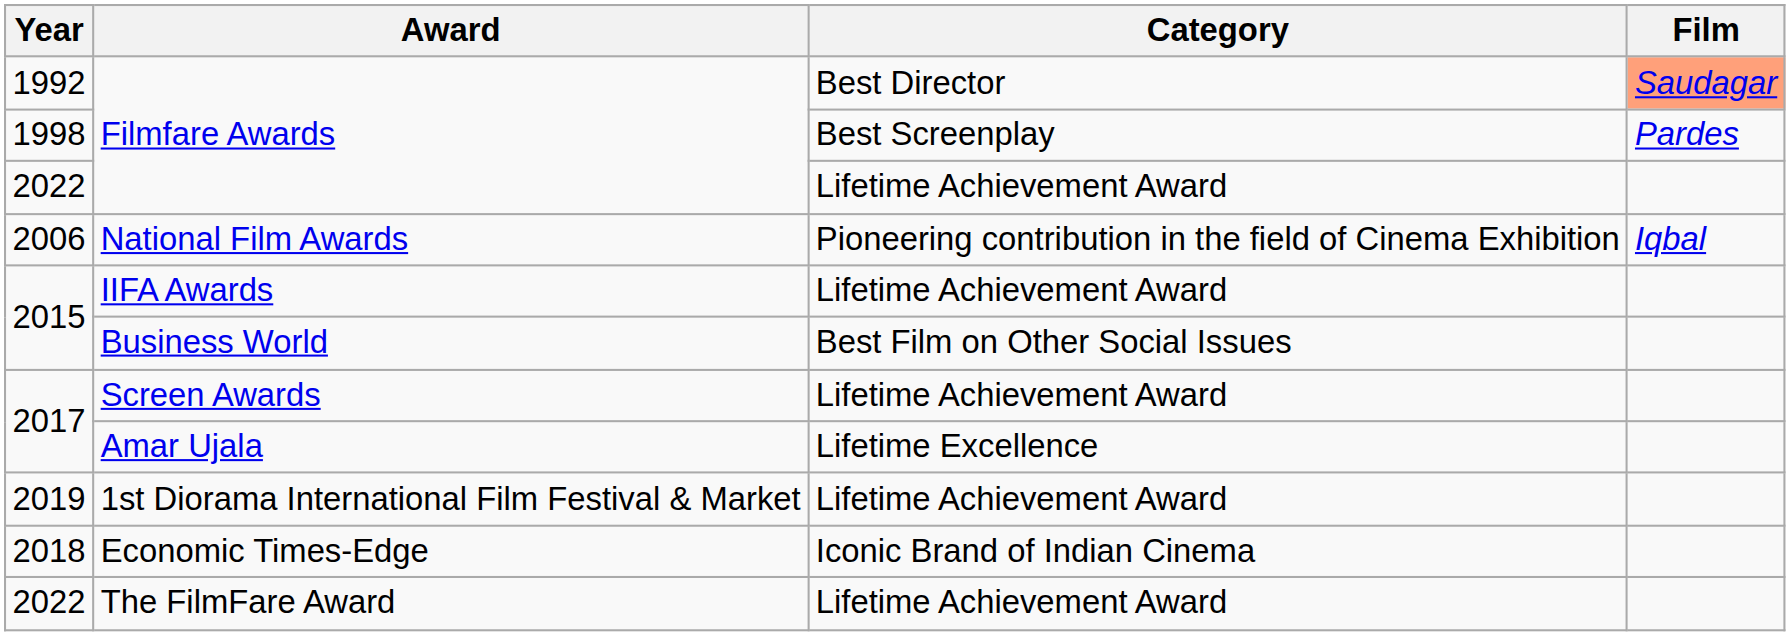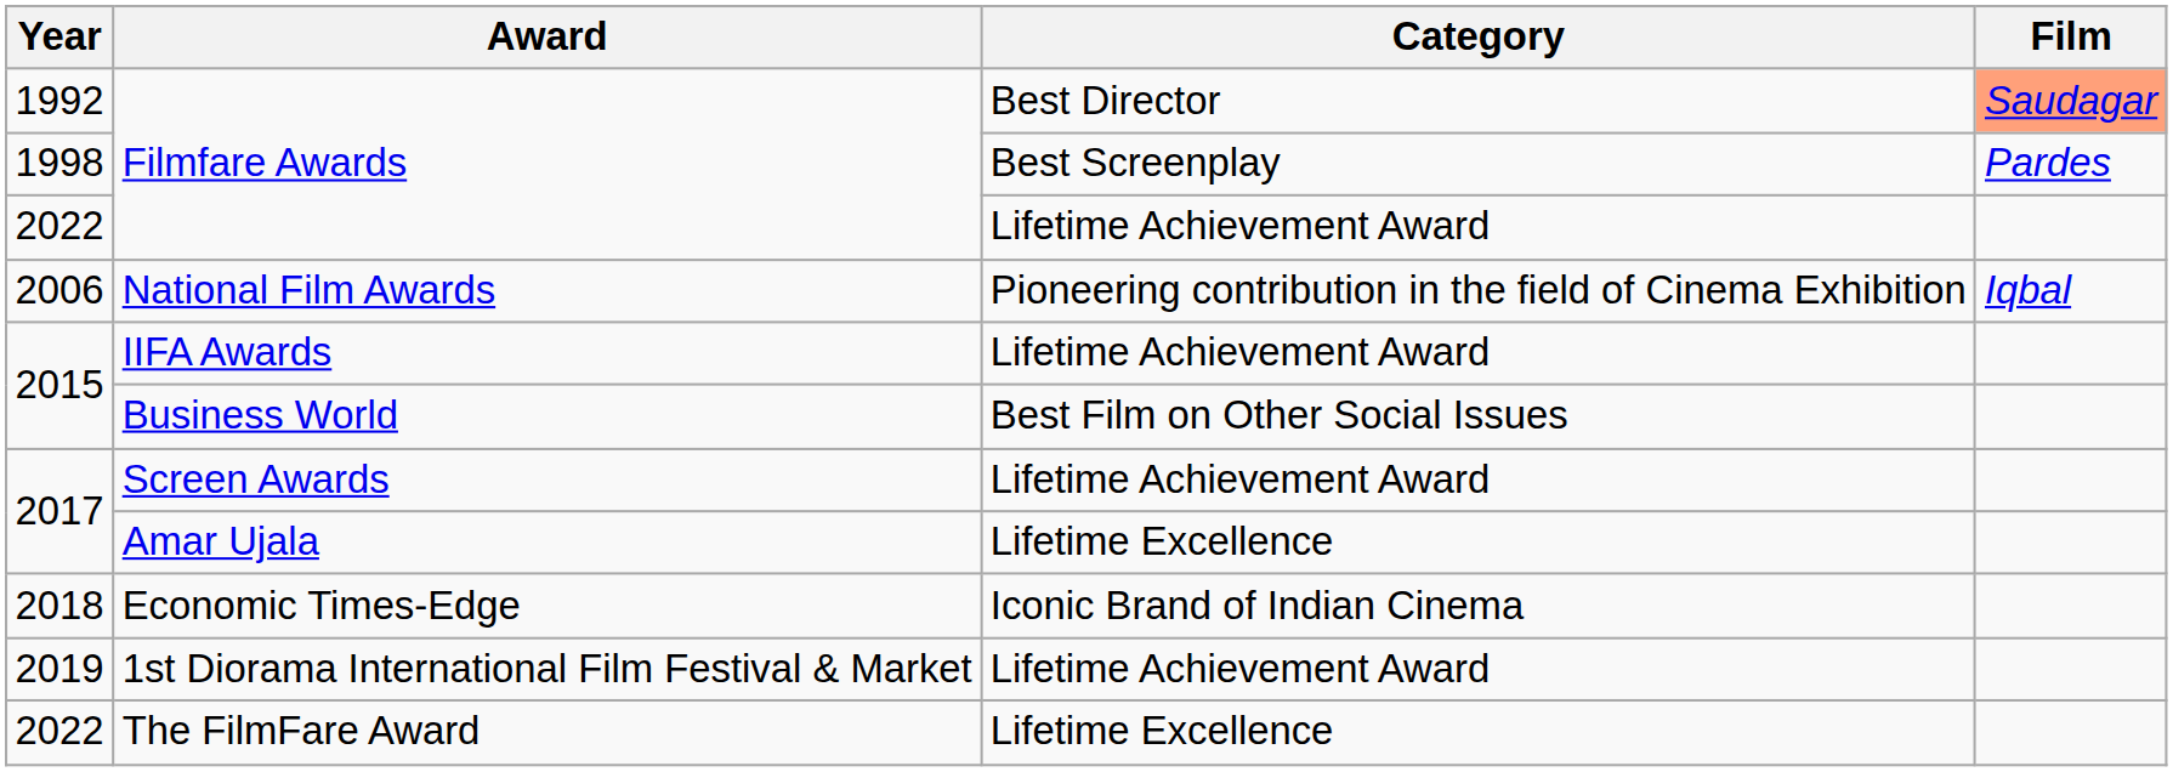 <table class="wikitable">
 <tr>
 <th>Year</th>
 <th>Award</th>
 <th>Category</th>
 <th>Film</th>
 </tr>
 <tr>
 <td>1992</td>
 <td rowspan="3"><a href='#'>Filmfare Awards</a></td>
 <td>Best Director</td>
 <td style="background: lightsalmon;"><a href='#'><em>Saudagar</em></a></td>
 </tr>
 <tr>
 <td>1998</td>
 <td>Best Screenplay</td>
 <td><a href='#'><em>Pardes</em></a></td>
 </tr>
 <tr>
 <td>2022</td>
 <td>Lifetime Achievement Award</td>
 <td></td>
 </tr>
 <tr>
 <td>2006</td>
 <td><a href='#'>National Film Awards</a></td>
 <td>Pioneering contribution in the field of Cinema Exhibition</td>
 <td><a href='#'><em>Iqbal</em></a></td>
 </tr>
 <tr>
 <td rowspan="2">2015</td>
 <td><a href='#'>IIFA Awards</a></td>
 <td>Lifetime Achievement Award</td>
 <td></td>
 </tr>
 <tr>
 <td><a href='#'>Business World</a></td>
 <td>Best Film on Other Social Issues</td>
 <td></td>
 </tr>
 <tr>
 <td rowspan="2">2017</td>
 <td><a href='#'>Screen Awards</a></td>
 <td>Lifetime Achievement Award</td>
 <td></td>
 </tr>
 <tr>
 <td><a href='#'>Amar Ujala</a></td>
 <td>Lifetime Excellence</td>
 <td></td>
 </tr>
 <tr>
+<td>2018</td>
+<td>Economic Times-Edge</td>
+<td>Iconic Brand of Indian Cinema</td>
+<td></td>
+</tr>
+<tr>
 <td>2019</td>
 <td>1st Diorama International Film Festival & Market</td>
 <td>Lifetime Achievement Award</td>
 <td></td>
 </tr>
 <tr>
-<td>2018</td>
-<td>Economic Times-Edge</td>
-<td>Iconic Brand of Indian Cinema</td>
-<td></td>
-</tr>
-<tr>
 <td>2022</td>
 <td>The FilmFare Award</td>
-<td>Lifetime Achievement Award</td>
+<td>Lifetime Excellence</td>
 </tr>
 </table>
